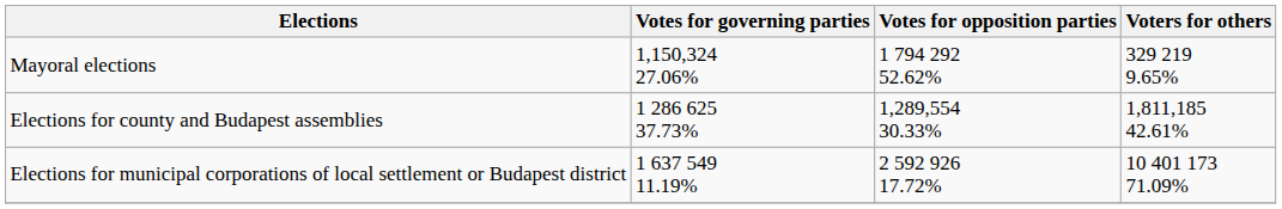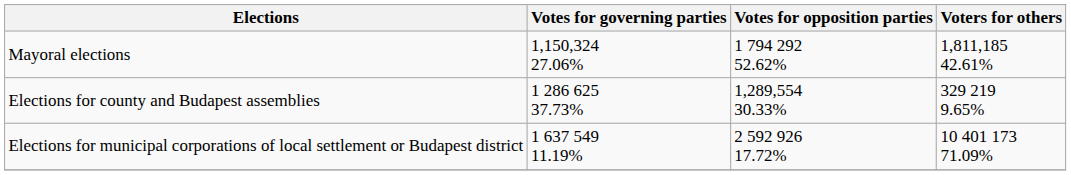 <table class="wikitable">
 <tr>
 <th>Elections</th>
 <th>Votes for governing parties</th>
 <th>Votes for opposition parties</th>
 <th>Voters for others</th>
 </tr>
 <tr>
 <td>Mayoral elections</td>
 <td>1,150,324<br>27.06%</td>
 <td>1 794 292<br>52.62%</td>
-<td>329 219<br>9.65%</td>
+<td>1,811,185<br>42.61%</td>
 </tr>
 <tr>
 <td>Elections for county and Budapest assemblies</td>
 <td>1 286 625<br>37.73%</td>
 <td>1,289,554<br>30.33%</td>
-<td>1,811,185<br>42.61%</td>
+<td>329 219<br>9.65%</td>
 </tr>
 <tr>
 <td>Elections for municipal corporations of local settlement or Budapest district</td>
 <td>1 637 549<br>11.19%</td>
 <td>2 592 926<br>17.72%</td>
 <td>10 401 173<br>71.09%</td>
 </tr>
 <tr>
 </tr>
 </table>
